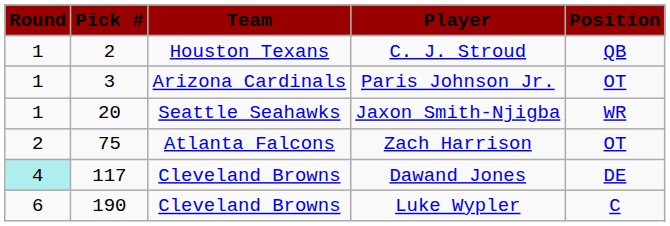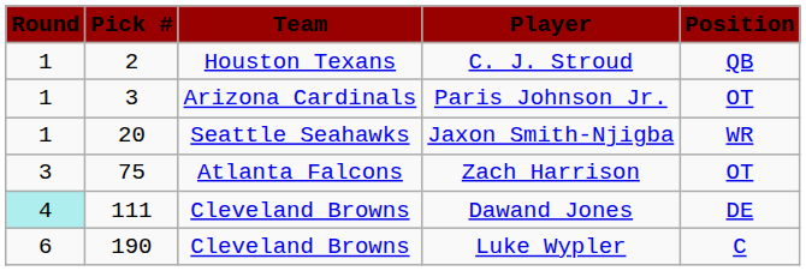 <table class="wikitable" style="text-align:center">
 <tr style="background:#900;">
 <td><strong><span>Round</span></strong></td>
 <td><strong><span>Pick #</span></strong></td>
 <td><strong><span>Team</span></strong></td>
 <td><strong><span>Player</span></strong></td>
 <td><strong><span>Position</span></strong></td>
 </tr>
 <tr>
 <td>1</td>
 <td align=center>2</td>
 <td><a href='#'>Houston Texans</a></td>
 <td><a href='#'>C. J. Stroud</a></td>
 <td><a href='#'>QB</a></td>
 </tr>
 <tr>
 <td>1</td>
 <td align=center>3</td>
 <td><a href='#'>Arizona Cardinals</a></td>
 <td><a href='#'>Paris Johnson Jr. </a></td>
 <td><a href='#'>OT</a></td>
 </tr>
 <tr>
 <td>1</td>
 <td align=center>20</td>
 <td><a href='#'>Seattle Seahawks</a></td>
 <td><a href='#'>Jaxon Smith-Njigba</a></td>
 <td><a href='#'>WR</a></td>
 </tr>
 <tr>
-<td>2</td>
+<td>3</td>
 <td>75</td>
 <td><a href='#'>Atlanta Falcons</a></td>
 <td><a href='#'>Zach Harrison</a></td>
 <td><a href='#'>OT</a></td>
 </tr>
 <tr>
 <td style="background: paleturquoise;">4</td>
-<td>117</td>
+<td>111</td>
 <td><a href='#'>Cleveland Browns</a></td>
 <td><a href='#'>Dawand Jones</a></td>
 <td><a href='#'>DE</a></td>
 </tr>
 <tr>
 <td>6</td>
 <td>190</td>
 <td><a href='#'>Cleveland Browns</a></td>
 <td><a href='#'>Luke Wypler</a></td>
 <td><a href='#'>C</a></td>
 </tr>
 </table>
